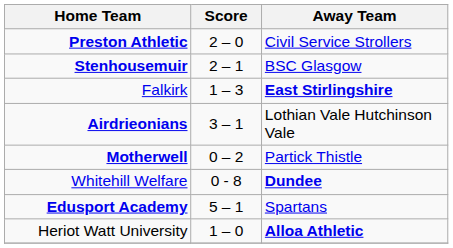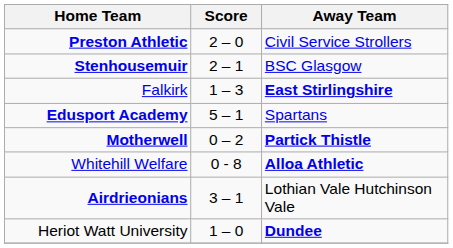 <table class="wikitable" style="border-collapse: collapse;">
 <tr>
 <th align="right" width="185">Home Team</th>
 <th align="center" width="65"> Score </th>
 <th align="left" width="185">Away Team</th>
 </tr>
 <tr>
 <td style="text-align: right;"><strong><a href='#'>Preston Athletic</a></strong></td>
 <td style="text-align: center;">2 – 0</td>
 <td style="text-align: left;"><a href='#'>Civil Service Strollers</a></td>
 </tr>
 <tr>
 <td style="text-align: right;"><strong><a href='#'>Stenhousemuir</a></strong></td>
 <td style="text-align: center;">2 – 1 </td>
 <td style="text-align: left;"><a href='#'>BSC Glasgow</a></td>
 </tr>
 <tr>
 <td style="text-align: right;"><a href='#'>Falkirk</a></td>
 <td style="text-align: center;">1 – 3</td>
 <td style="text-align: left;"><strong><a href='#'>East Stirlingshire</a></strong></td>
 </tr>
 <tr>
+<td style="text-align: right;"><strong><a href='#'>Edusport Academy</a></strong></td>
+<td style="text-align: center;">5 – 1</td>
+<td style="text-align: left;"><a href='#'>Spartans</a></td>
+</tr>
+<tr>
+<td style="text-align: right;"><strong><a href='#'>Motherwell</a></strong></td>
+<td style="text-align: center;">0 – 2</td>
+<td style="text-align: left;"><strong><a href='#'>Partick Thistle</a></strong></td>
+</tr>
+<tr>
+<td style="text-align: right;"><a href='#'>Whitehill Welfare</a></td>
+<td style="text-align: center;">0 - 8</td>
+<td style="text-align: left;"><strong><a href='#'>Alloa Athletic</a></strong></td>
+</tr>
+<tr>
 <td style="text-align: right;"><strong><a href='#'>Airdrieonians</a></strong></td>
 <td style="text-align: center;">3 – 1</td>
 <td style="text-align: left;">Lothian Vale Hutchinson Vale</td>
 </tr>
 <tr>
-<td style="text-align: right;"><strong><a href='#'>Motherwell</a></strong></td>
-<td style="text-align: center;">0 – 2</td>
-<td style="text-align: left;"><a href='#'>Partick Thistle</a></td>
-</tr>
-<tr>
-<td style="text-align: right;"><a href='#'>Whitehill Welfare</a></td>
-<td style="text-align: center;">0 - 8</td>
-<td style="text-align: left;"><strong><a href='#'>Dundee</a></strong></td>
-</tr>
-<tr>
-<td style="text-align: right;"><strong><a href='#'>Edusport Academy</a></strong></td>
-<td style="text-align: center;">5 – 1</td>
-<td style="text-align: left;"><a href='#'>Spartans</a></td>
-</tr>
-<tr>
 <td style="text-align: right;">Heriot Watt University</td>
 <td style="text-align: center;">1 – 0</td>
-<td style="text-align: left;"><strong><a href='#'>Alloa Athletic</a></strong></td>
+<td style="text-align: left;"><strong><a href='#'>Dundee</a></strong></td>
 </tr>
 <tr>
 </tr>
 </table>
